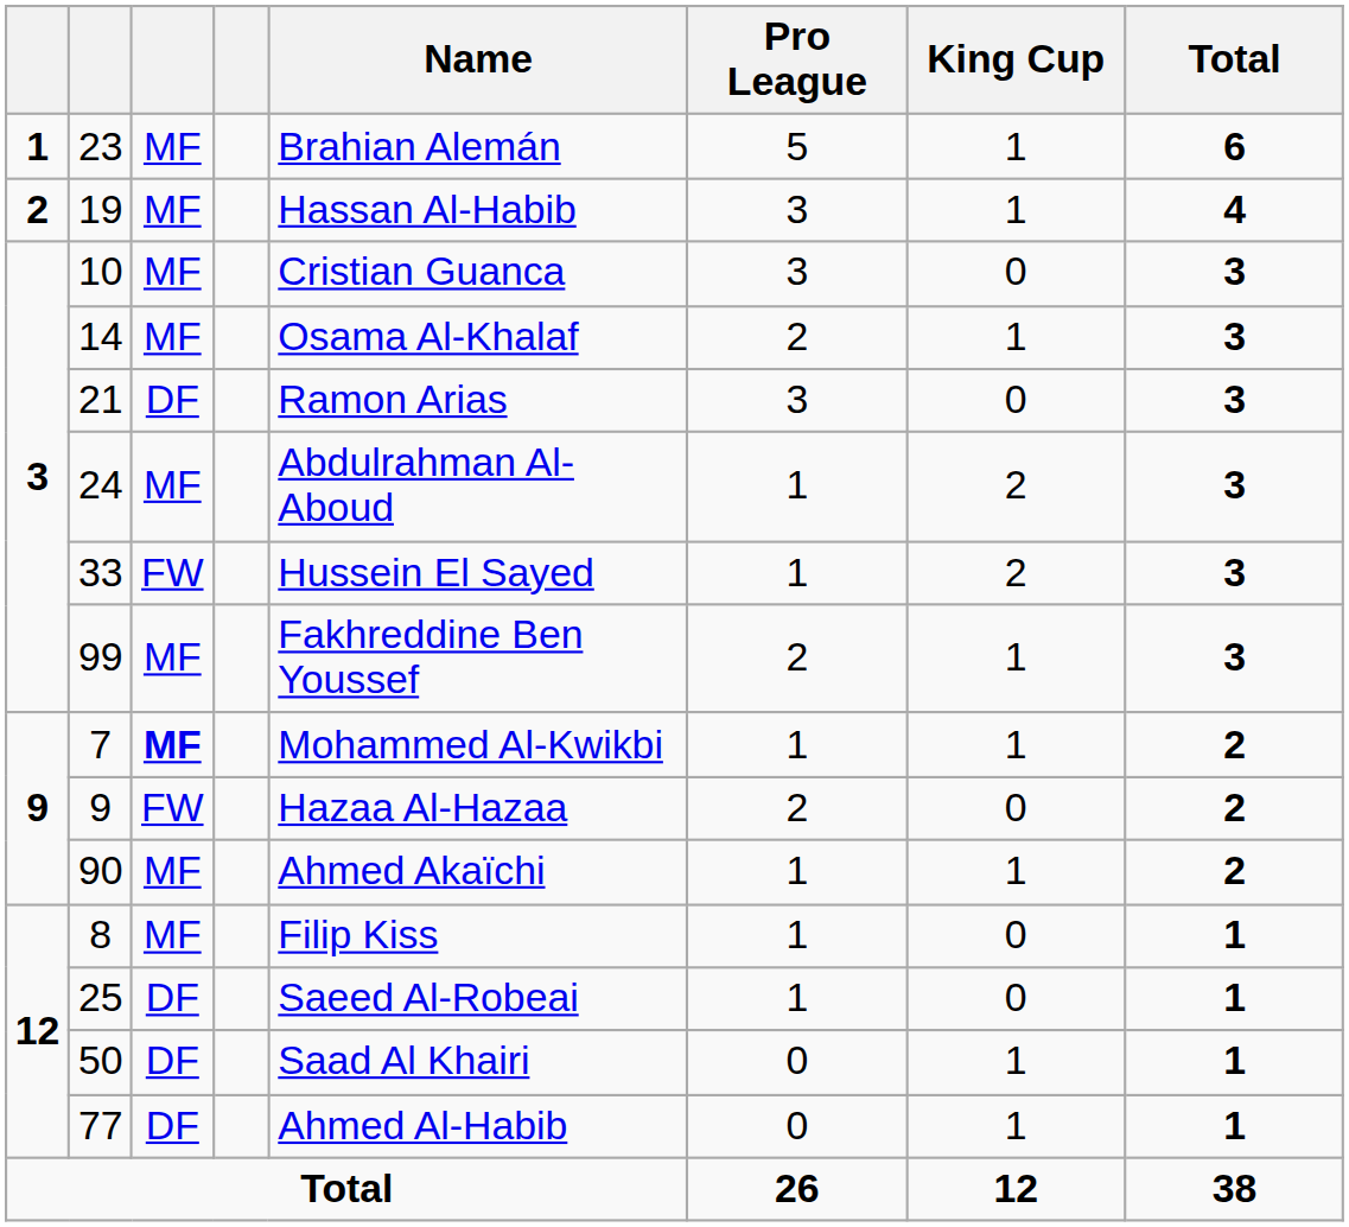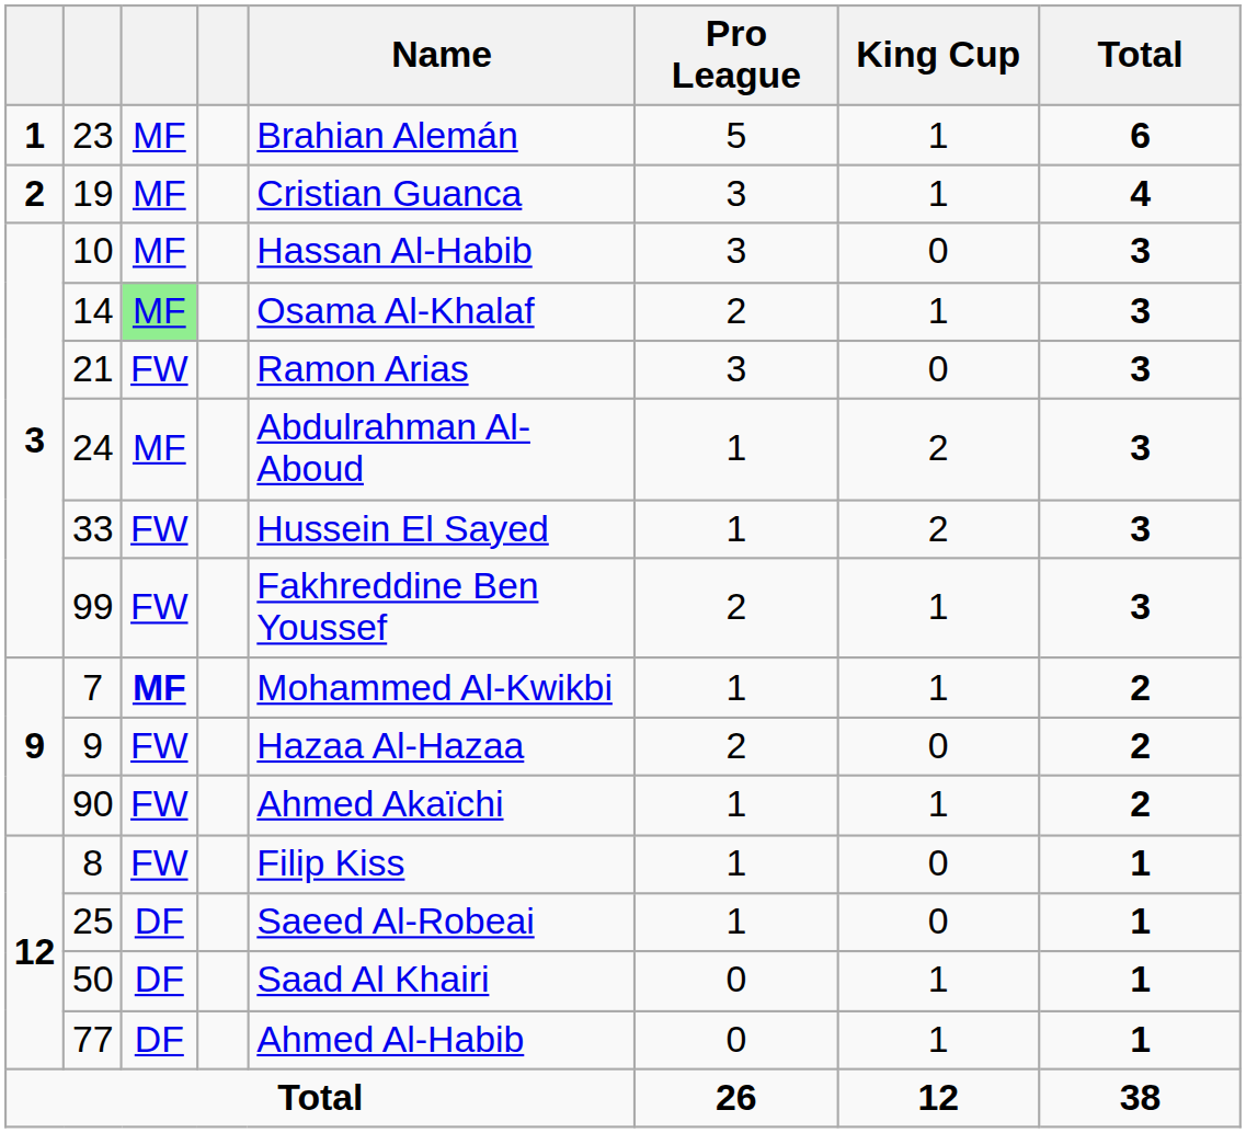 <table class="wikitable" style="text-align:center">
 <tr>
 <th width=15></th>
 <th width=15></th>
 <th width=15></th>
 <th width=15></th>
 <th width=160>Name</th>
 <th width=80>Pro League</th>
 <th width=80>King Cup</th>
 <th width=80>Total</th>
 </tr>
 <tr>
 <td><strong>1</strong></td>
 <td>23</td>
 <td><a href='#'>MF</a></td>
 <td></td>
 <td align=left><a href='#'>Brahian Alemán</a></td>
 <td>5</td>
 <td>1</td>
 <td><strong>6</strong></td>
 </tr>
 <tr>
 <td><strong>2</strong></td>
 <td>19</td>
 <td><a href='#'>MF</a></td>
 <td></td>
-<td align=left><a href='#'>Hassan Al-Habib</a></td>
+<td align=left><a href='#'>Cristian Guanca</a></td>
 <td>3</td>
 <td>1</td>
 <td><strong>4</strong></td>
 </tr>
 <tr>
 <td rowspan=6><strong>3</strong></td>
 <td>10</td>
 <td><a href='#'>MF</a></td>
 <td></td>
-<td align=left><a href='#'>Cristian Guanca</a></td>
+<td align=left><a href='#'>Hassan Al-Habib</a></td>
 <td>3</td>
 <td>0</td>
 <td><strong>3</strong></td>
 </tr>
 <tr>
 <td>14</td>
-<td><a href='#'>MF</a></td>
+<td style="background: lightgreen;"><a href='#'>MF</a></td>
 <td></td>
 <td align=left><a href='#'>Osama Al-Khalaf</a></td>
 <td>2</td>
 <td>1</td>
 <td><strong>3</strong></td>
 </tr>
 <tr>
 <td>21</td>
-<td><a href='#'>DF</a></td>
+<td><a href='#'>FW</a></td>
 <td></td>
 <td align=left><a href='#'>Ramon Arias</a></td>
 <td>3</td>
 <td>0</td>
 <td><strong>3</strong></td>
 </tr>
 <tr>
 <td>24</td>
 <td><a href='#'>MF</a></td>
 <td></td>
 <td align=left><a href='#'>Abdulrahman Al-Aboud</a></td>
 <td>1</td>
 <td>2</td>
 <td><strong>3</strong></td>
 </tr>
 <tr>
 <td>33</td>
 <td><a href='#'>FW</a></td>
 <td></td>
 <td align=left><a href='#'>Hussein El Sayed</a></td>
 <td>1</td>
 <td>2</td>
 <td><strong>3</strong></td>
 </tr>
 <tr>
 <td>99</td>
-<td><a href='#'>MF</a></td>
+<td><a href='#'>FW</a></td>
 <td></td>
 <td align=left><a href='#'>Fakhreddine Ben Youssef</a></td>
 <td>2</td>
 <td>1</td>
 <td><strong>3</strong></td>
 </tr>
 <tr>
 <td rowspan=3><strong>9</strong></td>
 <td>7</td>
 <td><strong><a href='#'>MF</a></strong></td>
 <td></td>
 <td align=left><a href='#'>Mohammed Al-Kwikbi</a></td>
 <td>1</td>
 <td>1</td>
 <td><strong>2</strong></td>
 </tr>
 <tr>
 <td>9</td>
 <td><a href='#'>FW</a></td>
 <td></td>
 <td align=left><a href='#'>Hazaa Al-Hazaa</a></td>
 <td>2</td>
 <td>0</td>
 <td><strong>2</strong></td>
 </tr>
 <tr>
 <td>90</td>
-<td><a href='#'>MF</a></td>
+<td><a href='#'>FW</a></td>
 <td></td>
 <td align=left><a href='#'>Ahmed Akaïchi</a></td>
 <td>1</td>
 <td>1</td>
 <td><strong>2</strong></td>
 </tr>
 <tr>
 <td rowspan=4><strong>12</strong></td>
 <td>8</td>
-<td><a href='#'>MF</a></td>
+<td><a href='#'>FW</a></td>
 <td></td>
 <td align=left><a href='#'>Filip Kiss</a></td>
 <td>1</td>
 <td>0</td>
 <td><strong>1</strong></td>
 </tr>
 <tr>
 <td>25</td>
 <td><a href='#'>DF</a></td>
 <td></td>
 <td align=left><a href='#'>Saeed Al-Robeai</a></td>
 <td>1</td>
 <td>0</td>
 <td><strong>1</strong></td>
 </tr>
 <tr>
 <td>50</td>
 <td><a href='#'>DF</a></td>
 <td></td>
 <td align=left><a href='#'>Saad Al Khairi</a></td>
 <td>0</td>
 <td>1</td>
 <td><strong>1</strong></td>
 </tr>
 <tr>
 <td>77</td>
 <td><a href='#'>DF</a></td>
 <td></td>
 <td align=left><a href='#'>Ahmed Al-Habib</a></td>
 <td>0</td>
 <td>1</td>
 <td><strong>1</strong></td>
 </tr>
 <tr>
 <td colspan=5><strong>Total</strong></td>
 <td><strong>26</strong></td>
 <td><strong>12</strong></td>
 <td><strong>38</strong></td>
 </tr>
 </table>
